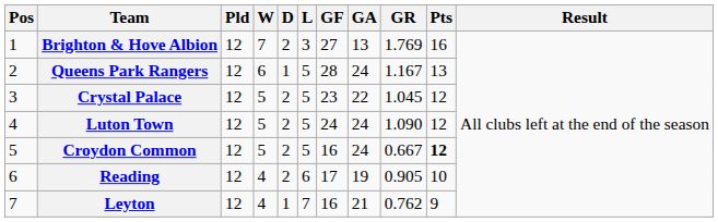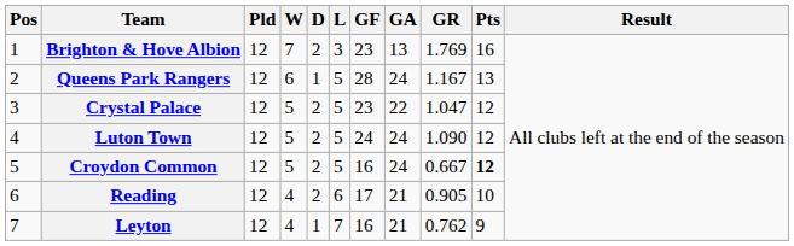 <table class="wikitable">
 <tr>
 <th><abbr>Pos</abbr></th>
 <th>Team</th>
 <th><abbr>Pld</abbr></th>
 <th><abbr>W</abbr></th>
 <th><abbr>D</abbr></th>
 <th><abbr>L</abbr></th>
 <th><abbr>GF</abbr></th>
 <th><abbr>GA</abbr></th>
 <th><abbr>GR</abbr></th>
 <th><abbr>Pts</abbr></th>
 <th>Result</th>
 </tr>
 <tr>
 <td>1</td>
 <th><a href='#'>Brighton & Hove Albion</a></th>
 <td>12</td>
 <td>7</td>
 <td>2</td>
 <td>3</td>
-<td>27</td>
+<td>23</td>
 <td>13</td>
 <td>1.769</td>
 <td>16</td>
 <td rowspan="7">All clubs left at the end of the season</td>
 </tr>
 <tr>
 <td>2</td>
 <th><a href='#'>Queens Park Rangers</a></th>
 <td>12</td>
 <td>6</td>
 <td>1</td>
 <td>5</td>
 <td>28</td>
 <td>24</td>
 <td>1.167</td>
 <td>13</td>
 </tr>
 <tr>
 <td>3</td>
 <th><a href='#'>Crystal Palace</a></th>
 <td>12</td>
 <td>5</td>
 <td>2</td>
 <td>5</td>
 <td>23</td>
 <td>22</td>
-<td>1.045</td>
+<td>1.047</td>
 <td>12</td>
 </tr>
 <tr>
 <td>4</td>
 <th><a href='#'>Luton Town</a></th>
 <td>12</td>
 <td>5</td>
 <td>2</td>
 <td>5</td>
 <td>24</td>
 <td>24</td>
 <td>1.090</td>
 <td>12</td>
 </tr>
 <tr>
 <td>5</td>
 <th><a href='#'>Croydon Common</a></th>
 <td>12</td>
 <td>5</td>
 <td>2</td>
 <td>5</td>
 <td>16</td>
 <td>24</td>
 <td>0.667</td>
 <td><strong>12</strong></td>
 </tr>
 <tr>
 <td>6</td>
 <th><a href='#'>Reading</a></th>
 <td>12</td>
 <td>4</td>
 <td>2</td>
 <td>6</td>
 <td>17</td>
-<td>19</td>
+<td>21</td>
 <td>0.905</td>
 <td>10</td>
 </tr>
 <tr>
 <td>7</td>
 <th><a href='#'>Leyton</a></th>
 <td>12</td>
 <td>4</td>
 <td>1</td>
 <td>7</td>
 <td>16</td>
 <td>21</td>
 <td>0.762</td>
 <td>9</td>
 </tr>
 </table>
